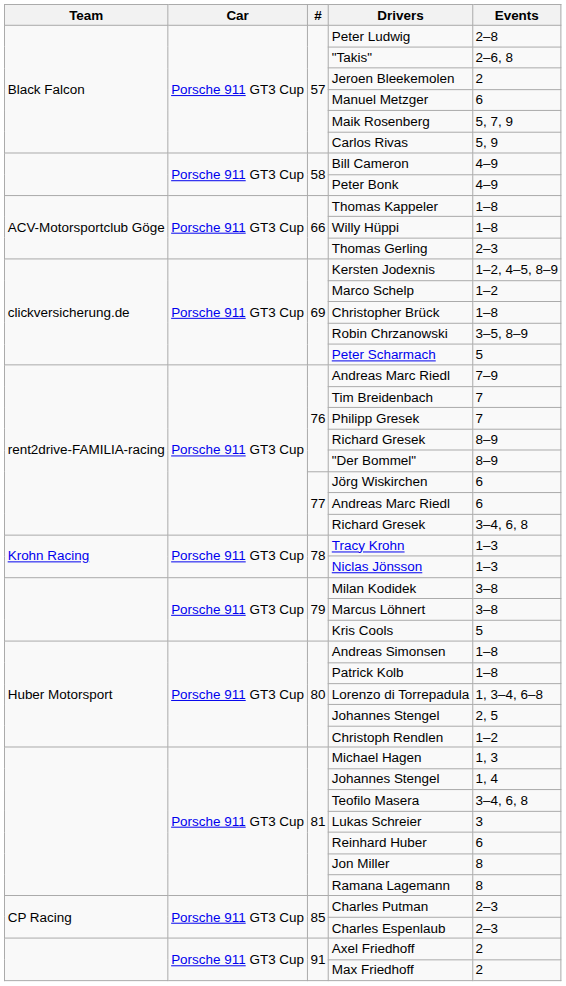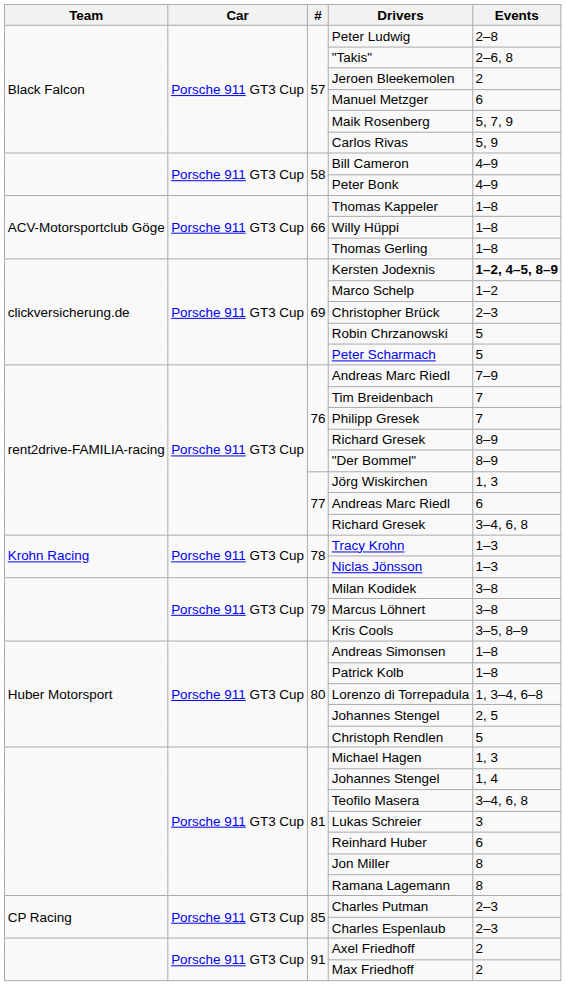 <table class="wikitable" style="font-size: 85%;">
 <tr>
 <th>Team</th>
 <th>Car</th>
 <th>#</th>
 <th>Drivers</th>
 <th>Events</th>
 </tr>
 <tr>
 <td rowspan=6> Black Falcon</td>
 <td rowspan=6><a href='#'>Porsche 911</a> GT3 Cup</td>
 <td rowspan=6>57</td>
 <td> Peter Ludwig</td>
 <td>2–8</td>
 </tr>
 <tr>
 <td> "Takis"</td>
 <td>2–6, 8</td>
 </tr>
 <tr>
 <td> Jeroen Bleekemolen</td>
 <td>2</td>
 </tr>
 <tr>
 <td> Manuel Metzger</td>
 <td>6</td>
 </tr>
 <tr>
 <td> Maik Rosenberg</td>
 <td>5, 7, 9</td>
 </tr>
 <tr>
 <td> Carlos Rivas</td>
 <td>5, 9</td>
 </tr>
 <tr>
 <td rowspan=2></td>
 <td rowspan=2><a href='#'>Porsche 911</a> GT3 Cup</td>
 <td rowspan=2>58</td>
 <td> Bill Cameron</td>
 <td>4–9</td>
 </tr>
 <tr>
 <td> Peter Bonk</td>
 <td>4–9</td>
 </tr>
 <tr>
 <td rowspan=3> ACV-Motorsportclub Göge</td>
 <td rowspan=3><a href='#'>Porsche 911</a> GT3 Cup</td>
 <td rowspan=3>66</td>
 <td> Thomas Kappeler</td>
 <td>1–8</td>
 </tr>
 <tr>
 <td> Willy Hüppi</td>
 <td>1–8</td>
 </tr>
 <tr>
 <td> Thomas Gerling</td>
-<td>2–3</td>
+<td>1–8</td>
 </tr>
 <tr>
 <td rowspan=5> clickversicherung.de</td>
 <td rowspan=5><a href='#'>Porsche 911</a> GT3 Cup</td>
 <td rowspan=5>69</td>
 <td> Kersten Jodexnis</td>
-<td>1–2, 4–5, 8–9</td>
+<td><strong>1–2, 4–5, 8–9</strong></td>
 </tr>
 <tr>
 <td> Marco Schelp</td>
 <td>1–2</td>
 </tr>
 <tr>
 <td> Christopher Brück</td>
-<td>1–8</td>
+<td>2–3</td>
 </tr>
 <tr>
 <td> Robin Chrzanowski</td>
-<td>3–5, 8–9</td>
+<td>5</td>
 </tr>
 <tr>
 <td> <a href='#'>Peter Scharmach</a></td>
 <td>5</td>
 </tr>
 <tr>
 <td rowspan=8> rent2drive-FAMILIA-racing</td>
 <td rowspan=8><a href='#'>Porsche 911</a> GT3 Cup</td>
 <td rowspan=5>76</td>
 <td> Andreas Marc Riedl</td>
 <td>7–9</td>
 </tr>
 <tr>
 <td> Tim Breidenbach</td>
 <td>7</td>
 </tr>
 <tr>
 <td> Philipp Gresek</td>
 <td>7</td>
 </tr>
 <tr>
 <td> Richard Gresek</td>
 <td>8–9</td>
 </tr>
 <tr>
 <td> "Der Bommel"</td>
 <td>8–9</td>
 </tr>
 <tr>
 <td rowspan=3>77</td>
 <td> Jörg Wiskirchen</td>
-<td>6</td>
+<td>1, 3</td>
 </tr>
 <tr>
 <td> Andreas Marc Riedl</td>
 <td>6</td>
 </tr>
 <tr>
 <td> Richard Gresek</td>
 <td>3–4, 6, 8</td>
 </tr>
 <tr>
 <td rowspan=2> <a href='#'>Krohn Racing</a></td>
 <td rowspan=2><a href='#'>Porsche 911</a> GT3 Cup</td>
 <td rowspan=2>78</td>
 <td> <a href='#'>Tracy Krohn</a></td>
 <td>1–3</td>
 </tr>
 <tr>
 <td> <a href='#'>Niclas Jönsson</a></td>
 <td>1–3</td>
 </tr>
 <tr>
 <td rowspan=3></td>
 <td rowspan=3><a href='#'>Porsche 911</a> GT3 Cup</td>
 <td rowspan=3>79</td>
 <td> Milan Kodidek</td>
 <td>3–8</td>
 </tr>
 <tr>
 <td> Marcus Löhnert</td>
 <td>3–8</td>
 </tr>
 <tr>
 <td> Kris Cools</td>
-<td>5</td>
+<td>3–5, 8–9</td>
 </tr>
 <tr>
 <td rowspan=5> Huber Motorsport</td>
 <td rowspan=5><a href='#'>Porsche 911</a> GT3 Cup</td>
 <td rowspan=5>80</td>
 <td> Andreas Simonsen</td>
 <td>1–8</td>
 </tr>
 <tr>
 <td> Patrick Kolb</td>
 <td>1–8</td>
 </tr>
 <tr>
 <td> Lorenzo di Torrepadula</td>
 <td>1, 3–4, 6–8</td>
 </tr>
 <tr>
 <td> Johannes Stengel</td>
 <td>2, 5</td>
 </tr>
 <tr>
 <td> Christoph Rendlen</td>
-<td>1–2</td>
+<td>5</td>
 </tr>
 <tr>
 <td rowspan=7></td>
 <td rowspan=7><a href='#'>Porsche 911</a> GT3 Cup</td>
 <td rowspan=7>81</td>
 <td> Michael Hagen</td>
 <td>1, 3</td>
 </tr>
 <tr>
 <td> Johannes Stengel</td>
 <td>1, 4</td>
 </tr>
 <tr>
 <td> Teofilo Masera</td>
 <td>3–4, 6, 8</td>
 </tr>
 <tr>
 <td> Lukas Schreier</td>
 <td>3</td>
 </tr>
 <tr>
 <td> Reinhard Huber</td>
 <td>6</td>
 </tr>
 <tr>
 <td> Jon Miller</td>
 <td>8</td>
 </tr>
 <tr>
 <td> Ramana Lagemann</td>
 <td>8</td>
 </tr>
 <tr>
 <td rowspan=2> CP Racing</td>
 <td rowspan=2><a href='#'>Porsche 911</a> GT3 Cup</td>
 <td rowspan=2>85</td>
 <td> Charles Putman</td>
 <td>2–3</td>
 </tr>
 <tr>
 <td> Charles Espenlaub</td>
 <td>2–3</td>
 </tr>
 <tr>
 <td rowspan=2></td>
 <td rowspan=2><a href='#'>Porsche 911</a> GT3 Cup</td>
 <td rowspan=2>91</td>
 <td> Axel Friedhoff</td>
 <td>2</td>
 </tr>
 <tr>
 <td> Max Friedhoff</td>
 <td>2</td>
 </tr>
 </table>
